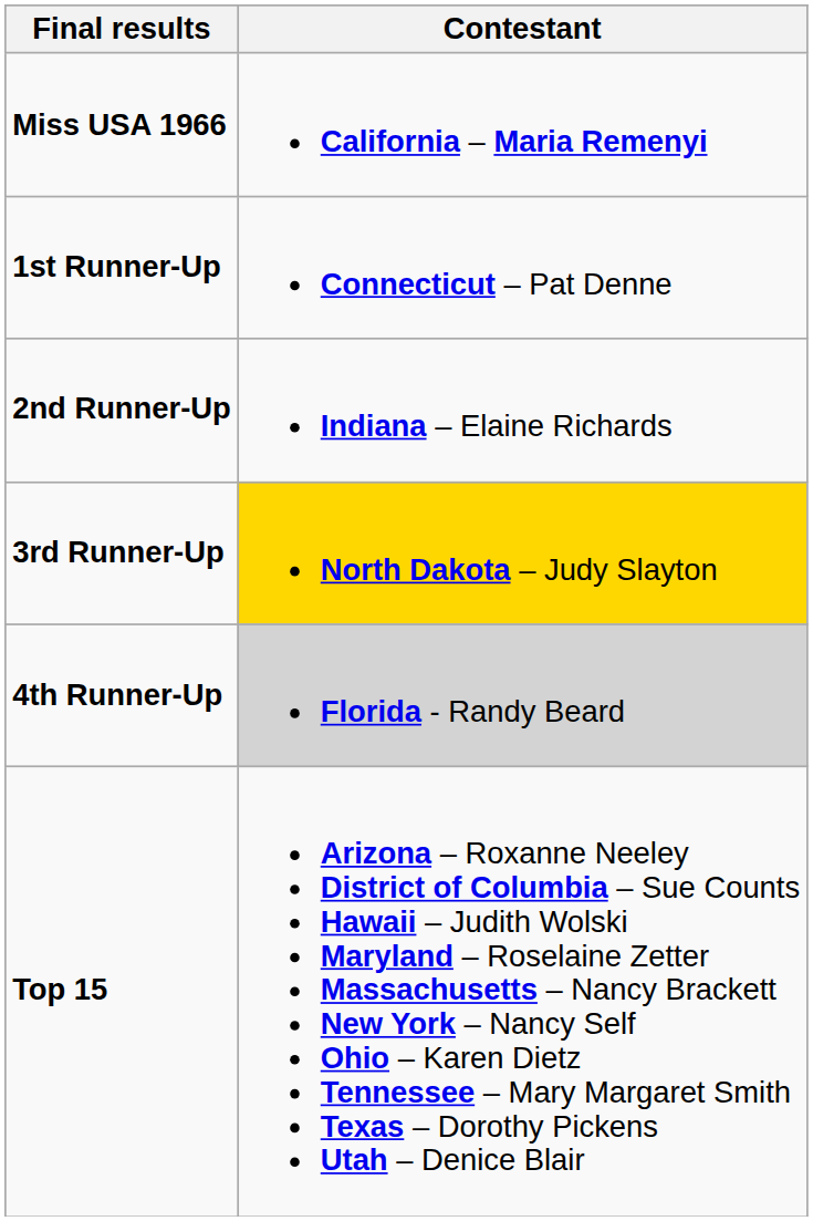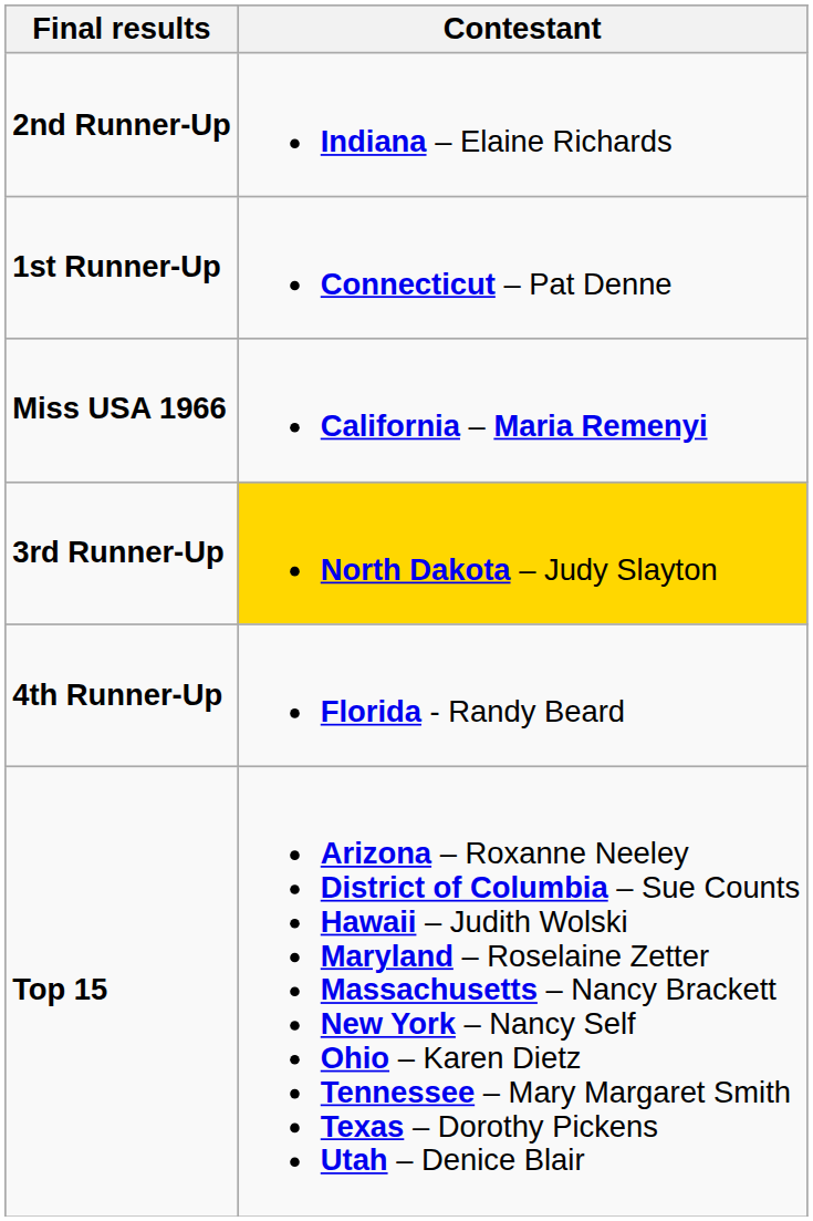 <table class="wikitable">
 <tr>
 <th>Final results</th>
 <th>Contestant</th>
 </tr>
 <tr>
-<td><strong>Miss USA 1966</strong></td>
-<td><br><ul><li> <strong><a href='#'>California</a></strong> – <strong><a href='#'>Maria Remenyi</a></strong></li></ul></td>
+<td><strong>2nd Runner-Up</strong></td>
+<td><br><ul><li> <strong><a href='#'>Indiana</a></strong> – Elaine Richards</li></ul></td>
 </tr>
 <tr>
 <td><strong>1st Runner-Up</strong></td>
 <td><br><ul><li> <strong><a href='#'>Connecticut</a></strong> – Pat Denne</li></ul></td>
 </tr>
 <tr>
-<td><strong>2nd Runner-Up</strong></td>
-<td><br><ul><li> <strong><a href='#'>Indiana</a></strong> – Elaine Richards</li></ul></td>
+<td><strong>Miss USA 1966</strong></td>
+<td><br><ul><li> <strong><a href='#'>California</a></strong> – <strong><a href='#'>Maria Remenyi</a></strong></li></ul></td>
 </tr>
 <tr>
 <td><strong>3rd Runner-Up</strong></td>
 <td style="background: gold;"><br><ul><li> <strong><a href='#'>North Dakota</a></strong> – Judy Slayton</li></ul></td>
 </tr>
 <tr>
 <td><strong>4th Runner-Up</strong></td>
-<td style="background: lightgrey;"><br><ul><li> <strong><a href='#'>Florida</a></strong> - Randy Beard</li></ul></td>
+<td><br><ul><li> <strong><a href='#'>Florida</a></strong> - Randy Beard</li></ul></td>
 </tr>
 <tr>
 <td><strong>Top 15</strong></td>
 <td><br><ul><li> <strong><a href='#'>Arizona</a></strong> – Roxanne Neeley</li><li> <strong><a href='#'>District of Columbia</a></strong> – Sue Counts</li><li> <strong><a href='#'>Hawaii</a></strong> – Judith Wolski</li><li> <strong><a href='#'>Maryland</a></strong> – Roselaine Zetter</li><li> <strong><a href='#'>Massachusetts</a></strong> –  Nancy Brackett</li><li> <strong><a href='#'>New York</a></strong> –  Nancy Self</li><li> <strong><a href='#'>Ohio</a></strong> – Karen Dietz</li><li> <strong><a href='#'>Tennessee</a></strong> – Mary Margaret Smith</li><li> <strong><a href='#'>Texas</a></strong> – Dorothy Pickens</li><li> <strong><a href='#'>Utah</a></strong> – Denice Blair</li></ul></td>
 </tr>
 </table>
